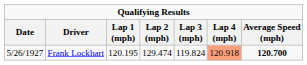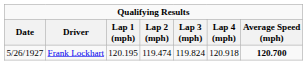 <table class="wikitable" style="font-size: 95%;">
 <tr align="center">
 <td colspan=7><strong>Qualifying Results</strong></td>
 </tr>
 <tr align="center">
 <th>Date</th>
 <th>Driver</th>
 <th>Lap 1<br>(mph)</th>
 <th>Lap 2<br>(mph)</th>
 <th>Lap 3<br>(mph)</th>
 <th>Lap 4<br>(mph)</th>
 <th>Average Speed<br>(mph)</th>
 </tr>
 <tr align="center">
 <td>5/26/1927</td>
 <td><a href='#'>Frank Lockhart</a></td>
 <td>120.195</td>
-<td>129.474</td>
+<td>119.474</td>
 <td>119.824</td>
-<td style="background: lightsalmon;">120.918</td>
+<td>120.918</td>
 <td><strong>120.700</strong></td>
 </tr>
 </table>
